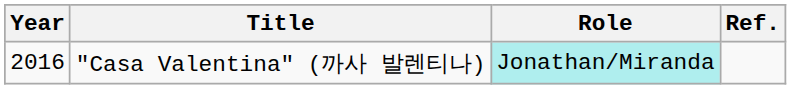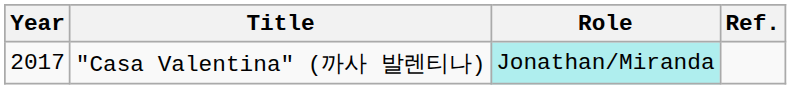 <table class="wikitable" style="text-align:center;">
 <tr>
 <th>Year</th>
 <th>Title</th>
 <th>Role</th>
 <th>Ref.</th>
 </tr>
 <tr>
-<td>2016</td>
+<td>2017</td>
 <td>"Casa Valentina" (까사 발렌티나)</td>
 <td style="background: paleturquoise;">Jonathan/Miranda</td>
 <td></td>
 </tr>
 </table>
